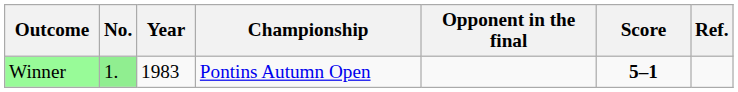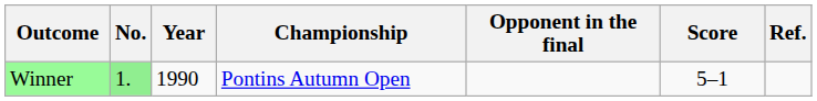 <table class="sortable wikitable">
 <tr>
 <th width="80">Outcome</th>
 <th width="20">No.</th>
 <th width="50">Year</th>
 <th width="250">Championship</th>
 <th width="200">Opponent in the final</th>
 <th width="100">Score</th>
 <th width="20" class="unsortable">Ref.</th>
 </tr>
 <tr>
 <td style="background:#98FB98">Winner</td>
 <td style="background: lightgreen;">1.</td>
-<td>1983</td>
+<td>1990</td>
 <td><a href='#'>Pontins Autumn Open</a></td>
 <td> </td>
-<td align="center"><strong>5–1</strong></td>
+<td align="center">5–1</td>
 <td align="center"></td>
 </tr>
 </table>
